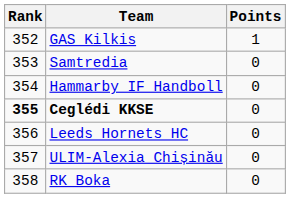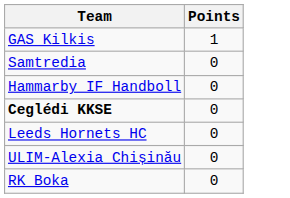 <table class="wikitable" style="text-align: center">
 <tr>
-<th>Rank</th>
 <th>Team</th>
 <th>Points</th>
 </tr>
 <tr>
-<td>352</td>
 <td align=left> <a href='#'>GAS Kilkis</a></td>
 <td>1</td>
 </tr>
 <tr>
-<td>353</td>
 <td align=left> <a href='#'>Samtredia</a></td>
 <td>0</td>
 </tr>
 <tr>
-<td>354</td>
 <td align=left> <a href='#'>Hammarby IF Handboll</a></td>
 <td>0</td>
 </tr>
 <tr>
-<td><strong>355</strong></td>
 <td align=left> <strong>Ceglédi KKSE</strong></td>
 <td>0</td>
 </tr>
 <tr>
-<td>356</td>
 <td align=left> <a href='#'>Leeds Hornets HC</a></td>
 <td>0</td>
 </tr>
 <tr>
-<td>357</td>
 <td align=left> <a href='#'>ULIM-Alexia Chișinău</a></td>
 <td>0</td>
 </tr>
 <tr>
-<td>358</td>
 <td align=left> <a href='#'>RK Boka</a></td>
 <td>0</td>
 </tr>
 </table>
